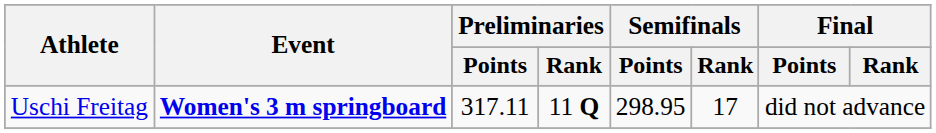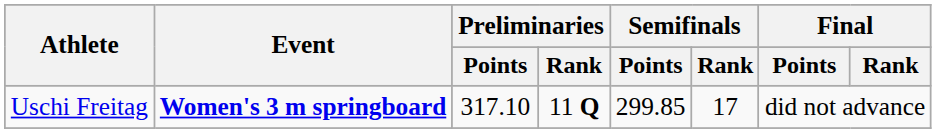 <table class=wikitable style="font-size:90%">
 <tr>
 <th rowspan="2">Athlete</th>
 <th rowspan="2">Event</th>
 <th colspan="2">Preliminaries</th>
 <th colspan="2">Semifinals</th>
 <th colspan="2">Final</th>
 </tr>
 <tr style="font-size:95%">
 <th>Points</th>
 <th>Rank</th>
 <th>Points</th>
 <th>Rank</th>
 <th>Points</th>
 <th>Rank</th>
 </tr>
 <tr align=center>
 <td align=left><a href='#'>Uschi Freitag</a></td>
 <td align=left><strong><a href='#'>Women's 3 m springboard</a></strong></td>
-<td>317.11</td>
+<td>317.10</td>
 <td>11 <strong>Q</strong></td>
-<td>298.95</td>
+<td>299.85</td>
 <td>17</td>
 <td colspan=2>did not advance</td>
 </tr>
 </table>
